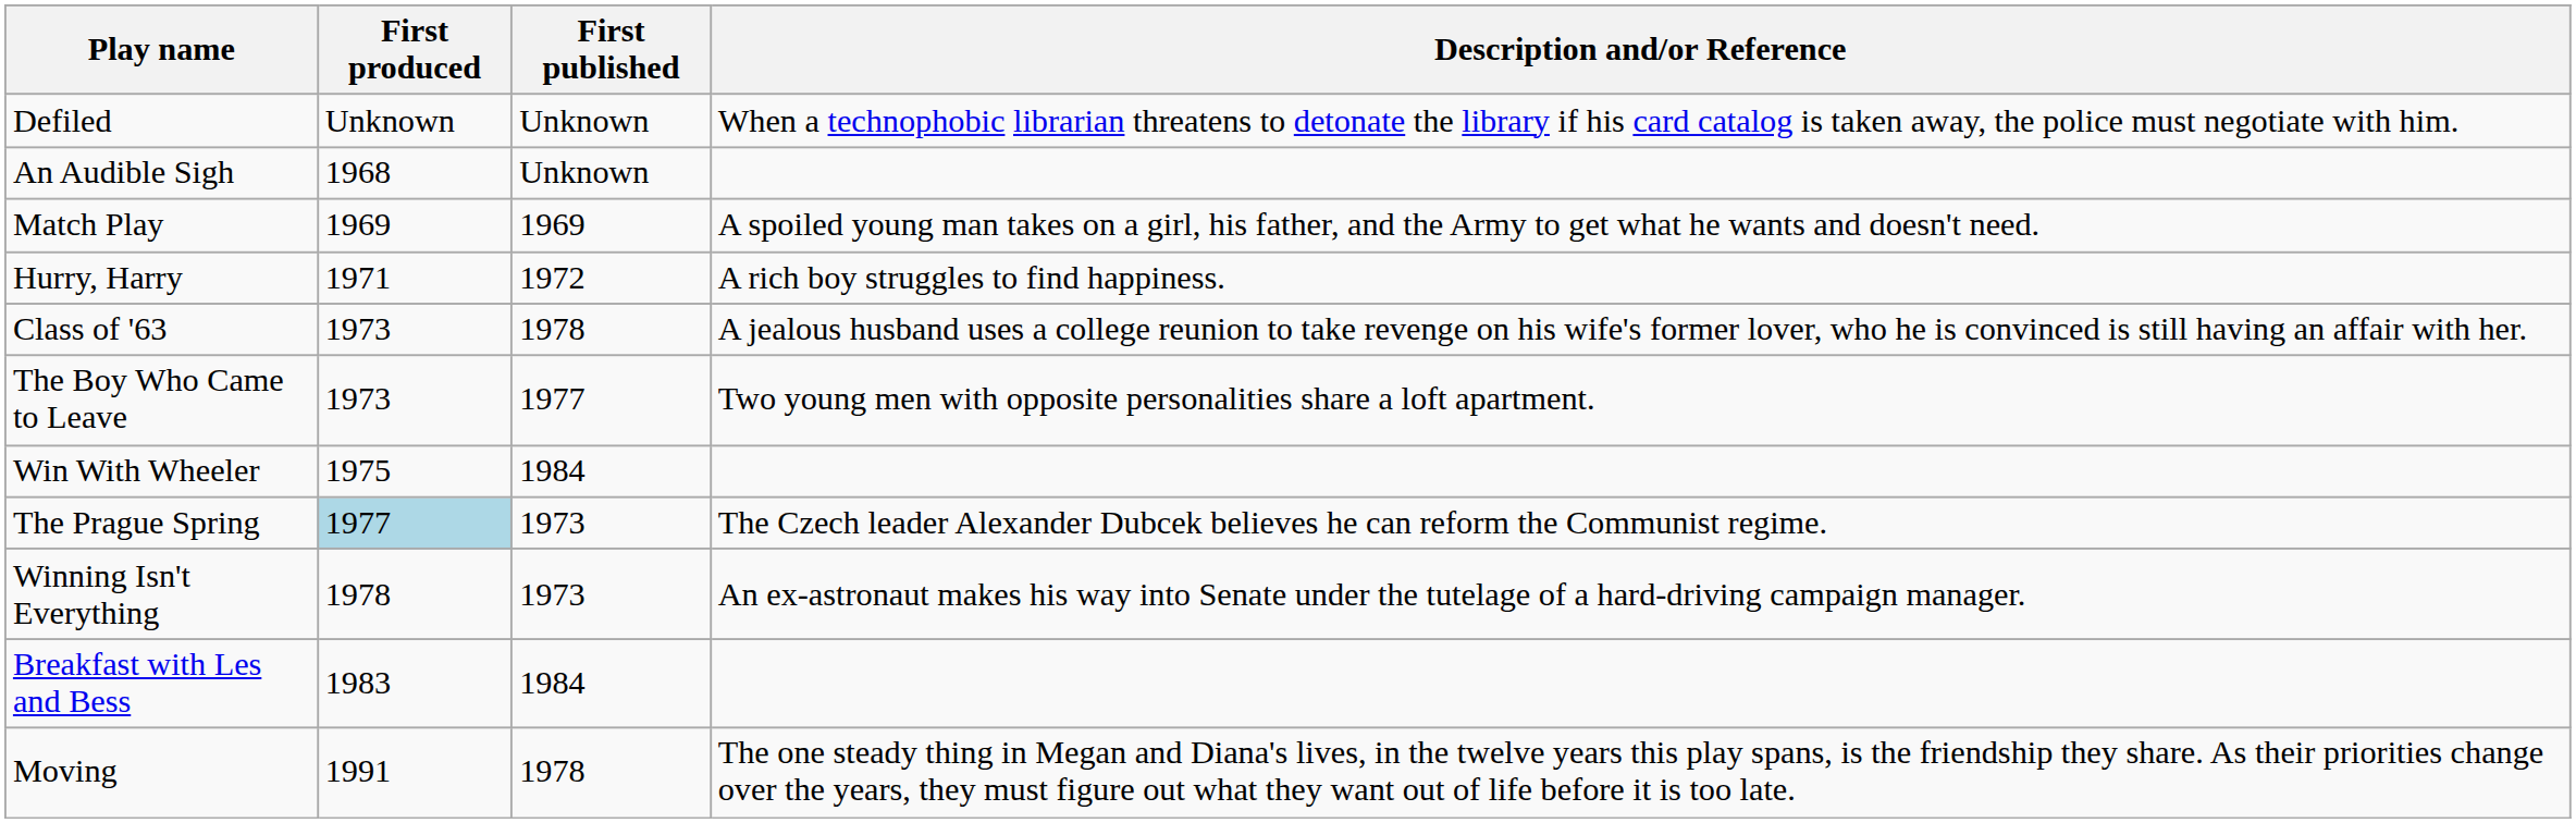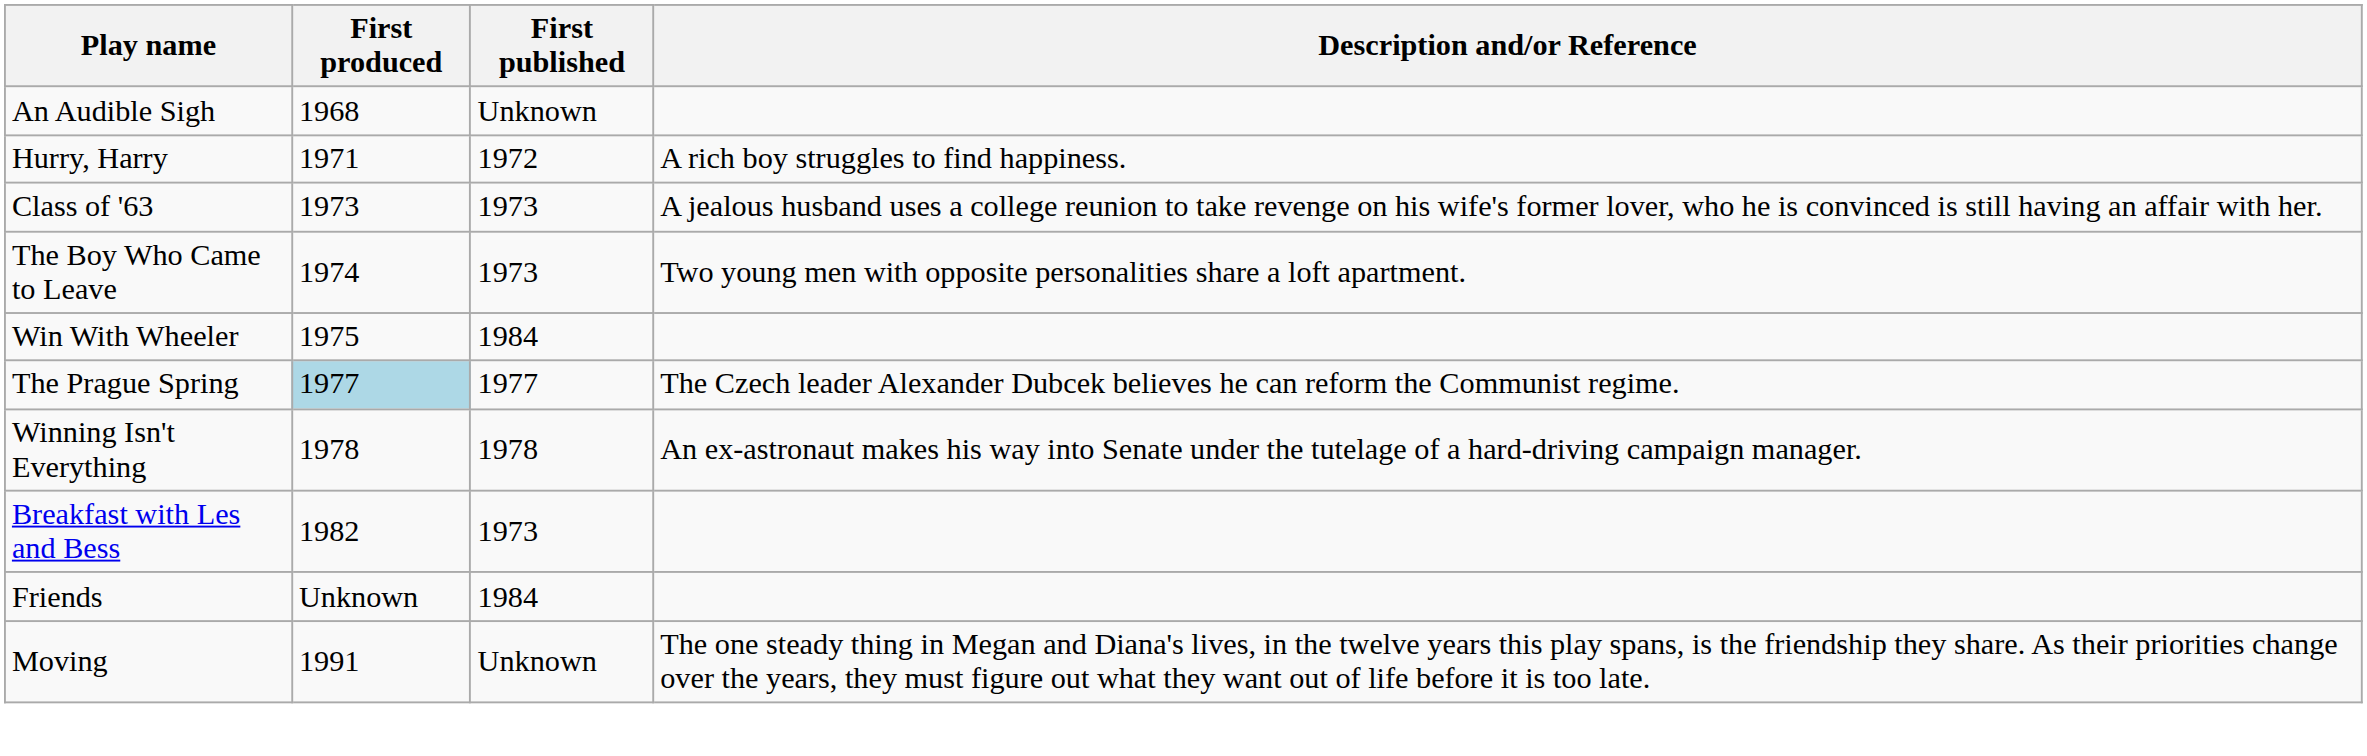 <table class="wikitable sortable collapsible" border="1">
 <tr>
 <th scope="col">Play name</th>
 <th scope="col">First produced</th>
 <th scope="col">First published</th>
 <th scope="col">Description and/or Reference</th>
 </tr>
 <tr>
-<td>Defiled</td>
-<td>Unknown</td>
-<td>Unknown</td>
-<td>When a <a href='#'>technophobic</a> <a href='#'>librarian</a> threatens to <a href='#'>detonate</a> the <a href='#'>library</a> if his <a href='#'>card catalog</a> is taken away, the police must negotiate with him.</td>
-</tr>
-<tr>
 <td>An Audible Sigh</td>
 <td>1968</td>
 <td>Unknown</td>
 <td></td>
-</tr>
-<tr>
-<td>Match Play</td>
-<td>1969</td>
-<td>1969</td>
-<td>A spoiled young man takes on a girl, his father, and the Army to get what he wants and doesn't need.</td>
 </tr>
 <tr>
 <td>Hurry, Harry</td>
 <td>1971</td>
 <td>1972</td>
 <td>A rich boy struggles to find happiness.</td>
 </tr>
 <tr>
 <td>Class of '63</td>
 <td>1973</td>
-<td>1978</td>
+<td>1973</td>
 <td>A jealous husband uses a college reunion to take revenge on his wife's former lover, who he is convinced is still having an affair with her.</td>
 </tr>
 <tr>
 <td>The Boy Who Came to Leave</td>
+<td>1974</td>
 <td>1973</td>
-<td>1977</td>
 <td>Two young men with opposite personalities share a loft apartment.</td>
 </tr>
 <tr>
 <td>Win With Wheeler</td>
 <td>1975</td>
 <td>1984</td>
 <td></td>
 </tr>
 <tr>
 <td>The Prague Spring</td>
 <td style="background: lightblue;">1977</td>
-<td>1973</td>
+<td>1977</td>
 <td>The Czech leader Alexander Dubcek believes he can reform the Communist regime.</td>
 </tr>
 <tr>
 <td>Winning Isn't Everything</td>
 <td>1978</td>
-<td>1973</td>
+<td>1978</td>
 <td>An ex-astronaut makes his way into Senate under the tutelage of a hard-driving campaign manager.</td>
 </tr>
 <tr>
 <td><a href='#'>Breakfast with Les and Bess</a></td>
-<td>1983</td>
+<td>1982</td>
+<td>1973</td>
+<td></td>
+</tr>
+<tr>
+<td>Friends</td>
+<td>Unknown</td>
 <td>1984</td>
 <td></td>
 </tr>
 <tr>
 <td>Moving</td>
 <td>1991</td>
-<td>1978</td>
+<td>Unknown</td>
 <td>The one steady thing in Megan and Diana's lives, in the twelve years this play spans, is the friendship they share. As their priorities change over the years, they must figure out what they want out of life before it is too late.</td>
 </tr>
 </table>
